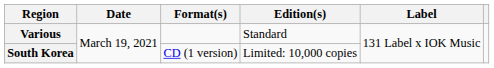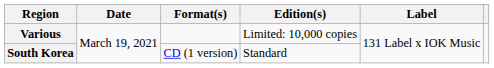 <table class="wikitable plainrowheaders">
 <tr>
 <th scope="col">Region</th>
 <th scope="col">Date</th>
 <th scope="col">Format(s)</th>
 <th scope="col">Edition(s)</th>
 <th scope="col">Label</th>
 <th scope="col"></th>
 </tr>
 <tr>
 <th scope="row">Various</th>
 <td rowspan="2">March 19, 2021</td>
 <td></td>
-<td>Standard</td>
+<td>Limited: 10,000 copies</td>
 <td rowspan="2">131 Label x IOK Music</td>
 <td style="text-align:center;" rowspan="2"></td>
 </tr>
 <tr>
 <th scope="row">South Korea</th>
 <td><a href='#'>CD</a> (1 version)</td>
-<td>Limited: 10,000 copies</td>
+<td>Standard</td>
 </tr>
 </table>
